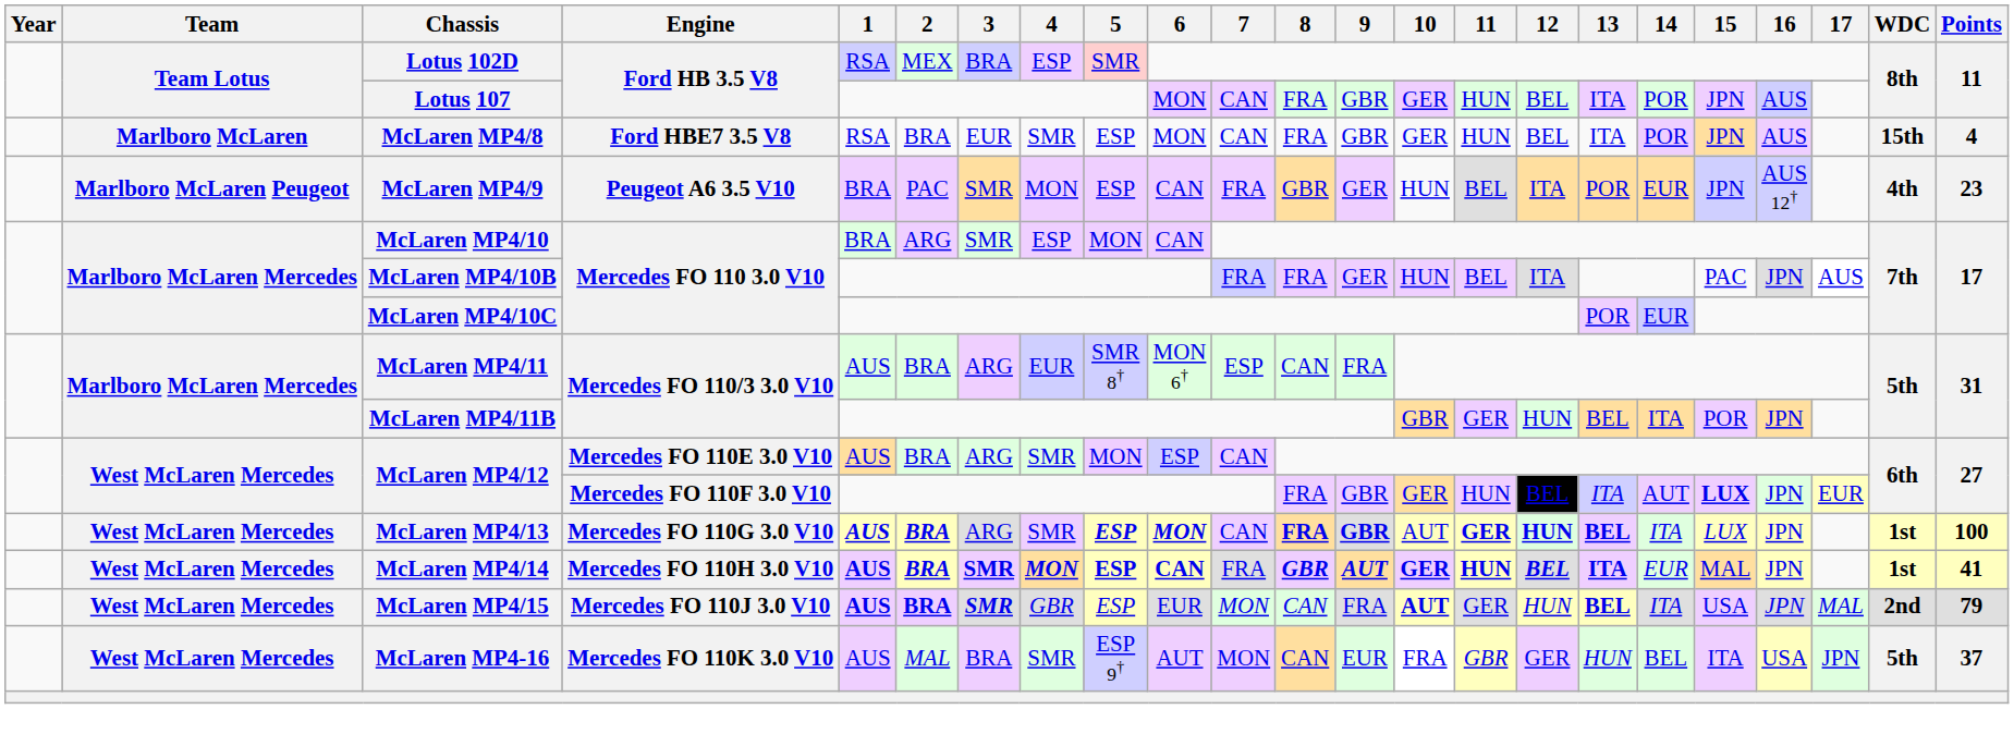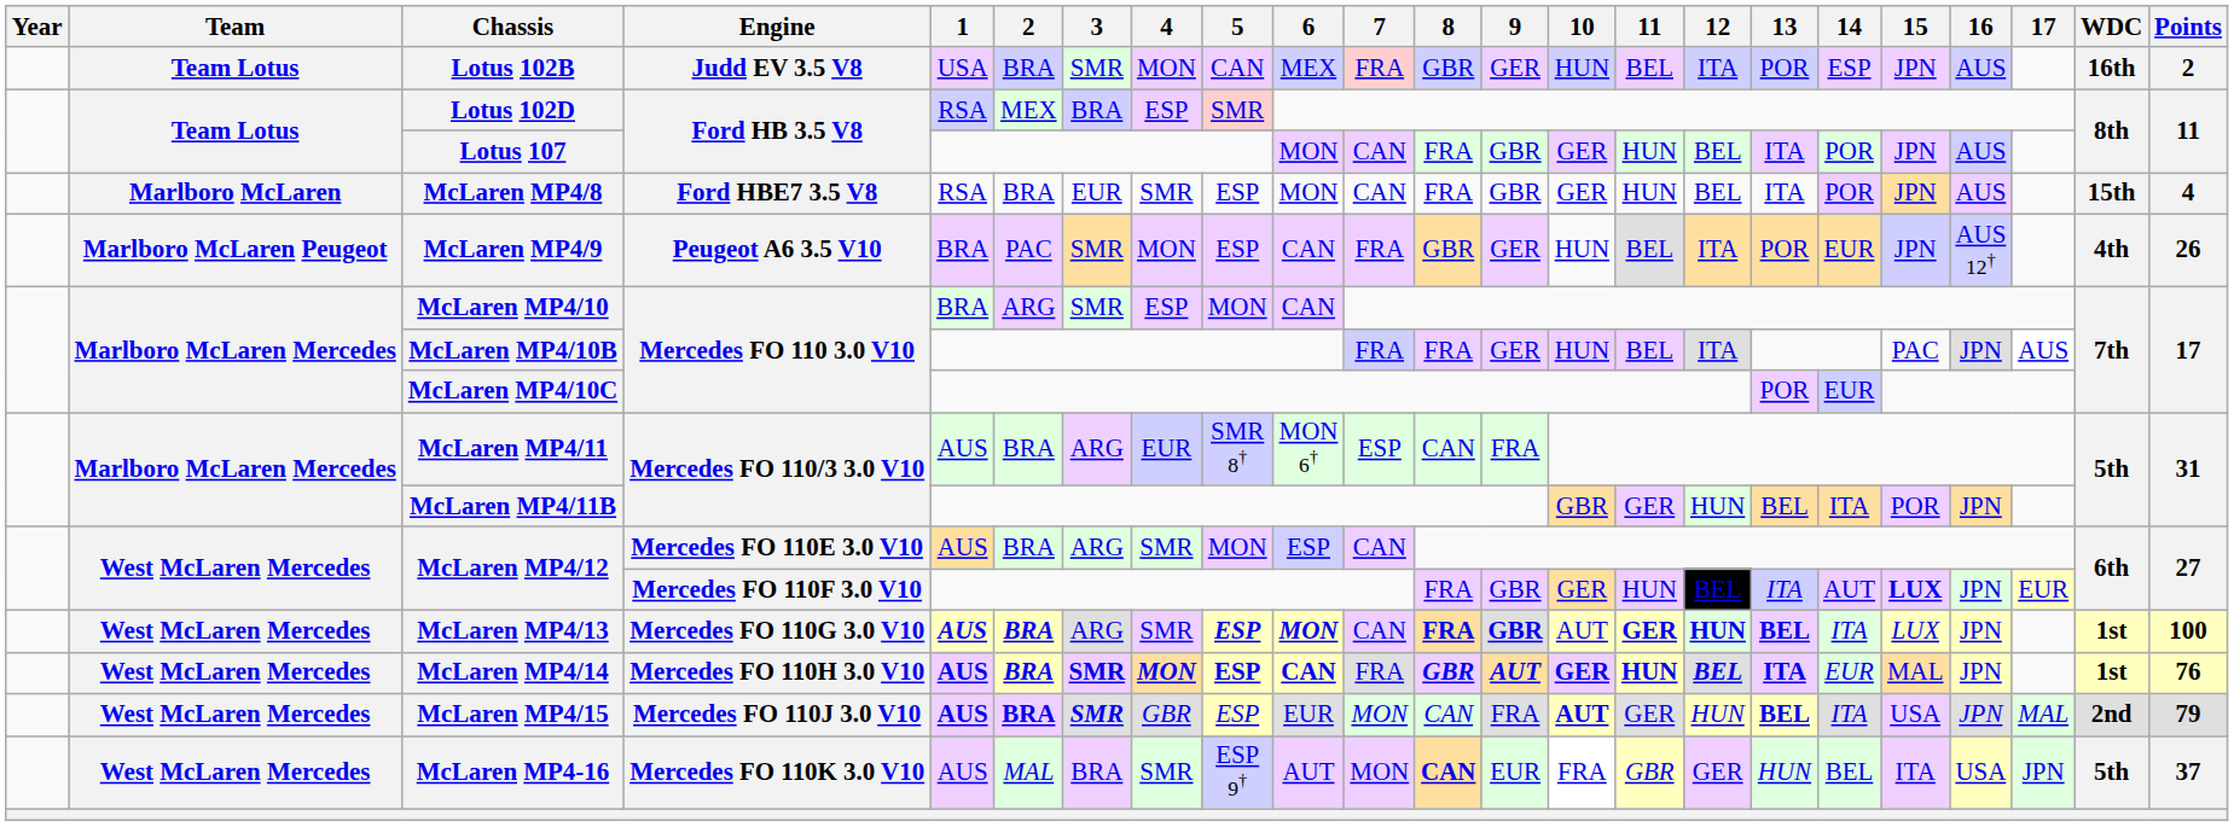 <table class="wikitable" style="text-align:center; font-size:85%">
 <tr>
 <th>Year</th>
 <th>Team</th>
 <th>Chassis</th>
 <th>Engine</th>
 <th>1</th>
 <th>2</th>
 <th>3</th>
 <th>4</th>
 <th>5</th>
 <th>6</th>
 <th>7</th>
 <th>8</th>
 <th>9</th>
 <th>10</th>
 <th>11</th>
 <th>12</th>
 <th>13</th>
 <th>14</th>
 <th>15</th>
 <th>16</th>
 <th>17</th>
 <th>WDC</th>
 <th><a href='#'>Points</a></th>
+</tr>
+<tr>
+<td></td>
+<th nowrap><a href='#'>Team Lotus</a></th>
+<th nowrap><a href='#'>Lotus</a> <a href='#'>102B</a></th>
+<th nowrap><a href='#'>Judd</a> EV 3.5 <a href='#'>V8</a></th>
+<td style="background:#efcfff;"><a href='#'>USA</a><br></td>
+<td style="background:#cfcfff;"><a href='#'>BRA</a><br></td>
+<td style="background:#dfffdf;"><a href='#'>SMR</a><br></td>
+<td style="background:#efcfff;"><a href='#'>MON</a><br></td>
+<td style="background:#efcfff;"><a href='#'>CAN</a><br></td>
+<td style="background:#cfcfff;"><a href='#'>MEX</a><br></td>
+<td style="background:#ffcfcf;"><a href='#'>FRA</a><br></td>
+<td style="background:#cfcfff;"><a href='#'>GBR</a><br></td>
+<td style="background:#efcfff;"><a href='#'>GER</a><br></td>
+<td style="background:#cfcfff;"><a href='#'>HUN</a><br></td>
+<td style="background:#efcfff;"><a href='#'>BEL</a><br></td>
+<td style="background:#cfcfff;"><a href='#'>ITA</a><br></td>
+<td style="background:#cfcfff;"><a href='#'>POR</a><br></td>
+<td style="background:#efcfff;"><a href='#'>ESP</a><br></td>
+<td style="background:#efcfff;"><a href='#'>JPN</a><br></td>
+<td style="background:#cfcfff;"><a href='#'>AUS</a><br></td>
+<td></td>
+<th>16th</th>
+<th>2</th>
 </tr>
 <tr>
 <td rowspan="2"></td>
 <th rowspan="2" nowrap><a href='#'>Team Lotus</a></th>
 <th nowrap><a href='#'>Lotus</a> <a href='#'>102D</a></th>
 <th rowspan="2" nowrap><a href='#'>Ford</a> HB 3.5 <a href='#'>V8</a></th>
 <td style="background:#cfcfff;"><a href='#'>RSA</a><br></td>
 <td style="background:#dfffdf;"><a href='#'>MEX</a><br></td>
 <td style="background:#cfcfff;"><a href='#'>BRA</a><br></td>
 <td style="background:#efcfff;"><a href='#'>ESP</a><br></td>
 <td style="background:#ffcfcf;"><a href='#'>SMR</a><br></td>
 <td colspan=12></td>
 <th rowspan="2">8th</th>
 <th rowspan="2">11</th>
 </tr>
 <tr>
 <th nowrap><a href='#'>Lotus</a> <a href='#'>107</a></th>
 <td colspan=5></td>
 <td style="background:#efcfff;"><a href='#'>MON</a><br></td>
 <td style="background:#efcfff;"><a href='#'>CAN</a><br></td>
 <td style="background:#dfffdf;"><a href='#'>FRA</a><br></td>
 <td style="background:#dfffdf;"><a href='#'>GBR</a><br></td>
 <td style="background:#efcfff;"><a href='#'>GER</a><br></td>
 <td style="background:#dfffdf;"><a href='#'>HUN</a><br></td>
 <td style="background:#dfffdf;"><a href='#'>BEL</a><br></td>
 <td style="background:#efcfff;"><a href='#'>ITA</a><br></td>
 <td style="background:#dfffdf;"><a href='#'>POR</a><br></td>
 <td style="background:#efcfff;"><a href='#'>JPN</a><br></td>
 <td style="background:#cfcfff;"><a href='#'>AUS</a><br></td>
 <td></td>
 </tr>
 <tr>
 <td></td>
 <th nowrap><a href='#'>Marlboro</a> <a href='#'>McLaren</a></th>
 <th nowrap><a href='#'>McLaren</a> <a href='#'>MP4/8</a></th>
 <th nowrap><a href='#'>Ford</a> HBE7 3.5 <a href='#'>V8</a></th>
 <td><a href='#'>RSA</a></td>
 <td><a href='#'>BRA</a></td>
 <td><a href='#'>EUR</a></td>
 <td><a href='#'>SMR</a></td>
 <td><a href='#'>ESP</a></td>
 <td><a href='#'>MON</a></td>
 <td><a href='#'>CAN</a></td>
 <td><a href='#'>FRA</a></td>
 <td><a href='#'>GBR</a></td>
 <td><a href='#'>GER</a></td>
 <td><a href='#'>HUN</a></td>
 <td><a href='#'>BEL</a></td>
 <td><a href='#'>ITA</a></td>
 <td style="background:#efcfff;"><a href='#'>POR</a><br></td>
 <td style="background:#ffdf9f;"><a href='#'>JPN</a><br></td>
 <td style="background:#efcfff;"><a href='#'>AUS</a><br></td>
 <td></td>
 <th>15th</th>
 <th>4</th>
 </tr>
 <tr>
 <td></td>
 <th nowrap><a href='#'>Marlboro</a> <a href='#'>McLaren</a> <a href='#'>Peugeot</a></th>
 <th nowrap><a href='#'>McLaren</a> <a href='#'>MP4/9</a></th>
 <th nowrap><a href='#'>Peugeot</a> A6 3.5 <a href='#'>V10</a></th>
 <td style="background:#efcfff;"><a href='#'>BRA</a><br></td>
 <td style="background:#efcfff;"><a href='#'>PAC</a><br></td>
 <td style="background:#ffdf9f;"><a href='#'>SMR</a><br></td>
 <td style="background:#efcfff;"><a href='#'>MON</a><br></td>
 <td style="background:#efcfff;"><a href='#'>ESP</a><br></td>
 <td style="background:#efcfff;"><a href='#'>CAN</a><br></td>
 <td style="background:#efcfff;"><a href='#'>FRA</a><br></td>
 <td style="background:#ffdf9f;"><a href='#'>GBR</a><br></td>
 <td style="background:#efcfff;"><a href='#'>GER</a><br></td>
 <td><a href='#'>HUN</a></td>
 <td style="background:#dfdfdf;"><a href='#'>BEL</a><br></td>
 <td style="background:#ffdf9f;"><a href='#'>ITA</a><br></td>
 <td style="background:#ffdf9f;"><a href='#'>POR</a><br></td>
 <td style="background:#ffdf9f;"><a href='#'>EUR</a><br></td>
 <td style="background:#cfcfff;"><a href='#'>JPN</a><br></td>
 <td style="background:#cfcfff;"><a href='#'>AUS</a><br><small>12<sup>†</sup></small></td>
 <td></td>
 <th>4th</th>
-<th>23</th>
+<th>26</th>
 </tr>
 <tr>
 <td rowspan="3"></td>
 <th rowspan="3" nowrap><a href='#'>Marlboro</a> <a href='#'>McLaren</a> <a href='#'>Mercedes</a></th>
 <th nowrap><a href='#'>McLaren</a> <a href='#'>MP4/10</a></th>
 <th rowspan="3" nowrap><a href='#'>Mercedes</a> FO 110 3.0 <a href='#'>V10</a></th>
 <td style="background:#dfffdf;"><a href='#'>BRA</a><br></td>
 <td style="background:#efcfff;"><a href='#'>ARG</a><br></td>
 <td style="background:#dfffdf;"><a href='#'>SMR</a><br></td>
 <td style="background:#efcfff;"><a href='#'>ESP</a><br></td>
 <td style="background:#efcfff;"><a href='#'>MON</a><br></td>
 <td style="background:#efcfff;"><a href='#'>CAN</a><br></td>
 <td colspan=11></td>
 <th rowspan="3">7th</th>
 <th rowspan="3">17</th>
 </tr>
 <tr>
 <th nowrap><a href='#'>McLaren</a> <a href='#'>MP4/10B</a></th>
 <td colspan=6></td>
 <td style="background:#cfcfff;"><a href='#'>FRA</a><br></td>
 <td style="background:#efcfff;"><a href='#'>FRA</a><br></td>
 <td style="background:#efcfff;"><a href='#'>GER</a><br></td>
 <td style="background:#efcfff;"><a href='#'>HUN</a><br></td>
 <td style="background:#efcfff;"><a href='#'>BEL</a><br></td>
 <td style="background:#dfdfdf;"><a href='#'>ITA</a><br></td>
 <td colspan=2></td>
 <td><a href='#'>PAC</a></td>
 <td style="background:#dfdfdf;"><a href='#'>JPN</a><br></td>
 <td style="background:#ffffff;"><a href='#'>AUS</a><br></td>
 </tr>
 <tr>
 <th nowrap><a href='#'>McLaren</a> <a href='#'>MP4/10C</a></th>
 <td colspan=12></td>
 <td style="background:#efcfff;"><a href='#'>POR</a><br></td>
 <td style="background:#cfcfff;"><a href='#'>EUR</a><br></td>
 <td colspan=3></td>
 </tr>
 <tr>
 <td rowspan="2"></td>
 <th rowspan="2" nowrap><a href='#'>Marlboro</a> <a href='#'>McLaren</a> <a href='#'>Mercedes</a></th>
 <th nowrap><a href='#'>McLaren</a> <a href='#'>MP4/11</a></th>
 <th rowspan="2" nowrap><a href='#'>Mercedes</a> FO 110/3 3.0 <a href='#'>V10</a></th>
 <td style="background:#dfffdf;"><a href='#'>AUS</a><br></td>
 <td style="background:#dfffdf;"><a href='#'>BRA</a><br></td>
 <td style="background:#efcfff;"><a href='#'>ARG</a><br></td>
 <td style="background:#cfcfff;"><a href='#'>EUR</a><br></td>
 <td style="background:#cfcfff;"><a href='#'>SMR</a><br><small>8<sup>†</sup></small></td>
 <td style="background:#dfffdf;"><a href='#'>MON</a><br><small>6<sup>†</sup></small></td>
 <td style="background:#dfffdf;"><a href='#'>ESP</a><br></td>
 <td style="background:#dfffdf;"><a href='#'>CAN</a><br></td>
 <td style="background:#dfffdf;"><a href='#'>FRA</a><br></td>
 <td colspan=8></td>
 <th rowspan="2">5th</th>
 <th rowspan="2">31</th>
 </tr>
 <tr>
 <th nowrap><a href='#'>McLaren</a> <a href='#'>MP4/11B</a></th>
 <td colspan=9></td>
 <td style="background:#ffdf9f;"><a href='#'>GBR</a><br></td>
 <td style="background:#efcfff;"><a href='#'>GER</a><br></td>
 <td style="background:#dfffdf;"><a href='#'>HUN</a><br></td>
 <td style="background:#ffdf9f;"><a href='#'>BEL</a><br></td>
 <td style="background:#ffdf9f;"><a href='#'>ITA</a><br></td>
 <td style="background:#efcfff;"><a href='#'>POR</a><br></td>
 <td style="background:#ffdf9f;"><a href='#'>JPN</a><br></td>
 <td></td>
 </tr>
 <tr>
 <td rowspan="2"></td>
 <th rowspan="2" nowrap><a href='#'>West</a> <a href='#'>McLaren</a> <a href='#'>Mercedes</a></th>
 <th rowspan="2" nowrap><a href='#'>McLaren</a> <a href='#'>MP4/12</a></th>
 <th nowrap><a href='#'>Mercedes</a> FO 110E 3.0 <a href='#'>V10</a></th>
 <td style="background:#ffdf9f;"><a href='#'>AUS</a><br></td>
 <td style="background:#dfffdf;"><a href='#'>BRA</a><br></td>
 <td style="background:#dfffdf;"><a href='#'>ARG</a><br></td>
 <td style="background:#dfffdf;"><a href='#'>SMR</a><br></td>
 <td style="background:#efcfff;"><a href='#'>MON</a><br></td>
 <td style="background:#cfcfff;"><a href='#'>ESP</a><br></td>
 <td style="background:#efcfff;"><a href='#'>CAN</a><br></td>
 <td colspan=10></td>
 <th rowspan=2>6th</th>
 <th rowspan=2>27</th>
 </tr>
 <tr>
 <th nowrap><a href='#'>Mercedes</a> FO 110F 3.0 <a href='#'>V10</a></th>
 <td colspan=7></td>
 <td style="background:#efcfff;"><a href='#'>FRA</a><br></td>
 <td style="background:#efcfff;"><a href='#'>GBR</a><br></td>
 <td style="background:#ffdf9f;"><a href='#'>GER</a><br></td>
 <td style="background:#efcfff;"><a href='#'>HUN</a><br></td>
 <td style="background:#000; color:white;"><a href='#'><span>BEL</span></a><br></td>
 <td style="background:#cfcfff;"><em><a href='#'>ITA</a></em><br></td>
 <td style="background:#efcfff;"><a href='#'>AUT</a><br></td>
 <td style="background:#efcfff;"><strong><a href='#'>LUX</a></strong><br></td>
 <td style="background:#dfffdf;"><a href='#'>JPN</a><br></td>
 <td style="background:#ffffbf;"><a href='#'>EUR</a><br></td>
 </tr>
 <tr>
 <td></td>
 <th nowrap><a href='#'>West</a> <a href='#'>McLaren</a> <a href='#'>Mercedes</a></th>
 <th nowrap><a href='#'>McLaren</a> <a href='#'>MP4/13</a></th>
 <th nowrap><a href='#'>Mercedes</a> FO 110G 3.0 <a href='#'>V10</a></th>
 <td style="background:#ffffbf;"><strong><em><a href='#'>AUS</a></em></strong><br></td>
 <td style="background:#ffffbf;"><strong><em><a href='#'>BRA</a></em></strong><br></td>
 <td style="background:#dfdfdf;"><a href='#'>ARG</a><br></td>
 <td style="background:#efcfff;"><a href='#'>SMR</a><br></td>
 <td style="background:#ffffbf;"><strong><em><a href='#'>ESP</a></em></strong><br></td>
 <td style="background:#ffffbf;"><strong><em><a href='#'>MON</a></em></strong><br></td>
 <td style="background:#efcfff;"><a href='#'>CAN</a><br></td>
 <td style="background:#ffdf9f;"><strong><a href='#'>FRA</a></strong><br></td>
 <td style="background:#dfdfdf;"><strong><a href='#'>GBR</a></strong><br></td>
 <td style="background:#ffffbf;"><a href='#'>AUT</a><br></td>
 <td style="background:#ffffbf;"><strong><a href='#'>GER</a></strong><br></td>
 <td style="background:#dfffdf;"><strong><a href='#'>HUN</a></strong><br></td>
 <td style="background:#efcfff;"><strong><a href='#'>BEL</a></strong><br></td>
 <td style="background:#dfffdf;"><em><a href='#'>ITA</a></em><br></td>
 <td style="background:#ffffbf;"><em><a href='#'>LUX</a></em><br></td>
 <td style="background:#ffffbf;"><a href='#'>JPN</a><br></td>
 <td></td>
 <td style="background:#ffffbf;"><strong>1st</strong></td>
 <td style="background:#ffffbf;"><strong>100</strong></td>
 </tr>
 <tr>
 <td></td>
 <th nowrap><a href='#'>West</a> <a href='#'>McLaren</a> <a href='#'>Mercedes</a></th>
 <th nowrap><a href='#'>McLaren</a> <a href='#'>MP4/14</a></th>
 <th nowrap><a href='#'>Mercedes</a> FO 110H 3.0 <a href='#'>V10</a></th>
 <td style="background:#efcfff;"><strong><a href='#'>AUS</a></strong><br></td>
 <td style="background:#ffffbf;"><strong><em><a href='#'>BRA</a></em></strong><br></td>
 <td style="background:#efcfff;"><strong><a href='#'>SMR</a></strong><br></td>
 <td style="background:#ffdf9f;"><strong><em><a href='#'>MON</a></em></strong><br></td>
 <td style="background:#ffffbf;"><strong><a href='#'>ESP</a></strong><br></td>
 <td style="background:#ffffbf;"><strong><a href='#'>CAN</a><br></strong></td>
 <td style="background:#dfdfdf;"><a href='#'>FRA</a><br></td>
 <td style="background:#efcfff;"><strong><em><a href='#'>GBR</a></em></strong><br></td>
 <td style="background:#ffdf9f;"><strong><em><a href='#'>AUT</a></em></strong><br></td>
 <td style="background:#efcfff;"><strong><a href='#'>GER</a></strong><br></td>
 <td style="background:#ffffbf;"><strong><a href='#'>HUN</a></strong><br></td>
 <td style="background:#dfdfdf;"><strong><em><a href='#'>BEL</a></em></strong><br></td>
 <td style="background:#efcfff;"><strong><a href='#'>ITA</a></strong><br></td>
 <td style="background:#dfffdf;"><em><a href='#'>EUR</a></em><br></td>
 <td style="background:#ffdf9f;"><a href='#'>MAL</a><br></td>
 <td style="background:#ffffbf;"><a href='#'>JPN</a><br></td>
 <td></td>
 <td style="background:#ffffbf;"><strong>1st</strong></td>
-<td style="background:#ffffbf;"><strong>41</strong></td>
+<td style="background:#ffffbf;"><strong>76</strong></td>
 </tr>
 <tr>
 <td></td>
 <th nowrap><a href='#'>West</a> <a href='#'>McLaren</a> <a href='#'>Mercedes</a></th>
 <th nowrap><a href='#'>McLaren</a> <a href='#'>MP4/15</a></th>
 <th nowrap><a href='#'>Mercedes</a> FO 110J 3.0 <a href='#'>V10</a></th>
 <td style="background:#efcfff;"><strong><a href='#'>AUS</a></strong><br></td>
 <td style="background:#efcfff;"><strong><a href='#'>BRA</a></strong><br></td>
 <td style="background:#dfdfdf;"><strong><em><a href='#'>SMR</a></em></strong><br></td>
 <td style="background:#dfdfdf;"><em><a href='#'>GBR</a></em><br></td>
 <td style="background:#ffffbf;"><em><a href='#'>ESP</a></em><br></td>
 <td style="background:#dfdfdf;"><a href='#'>EUR</a><br></td>
 <td style="background:#dfffdf;"><em><a href='#'>MON</a></em><br></td>
 <td style="background:#dfffdf;"><em><a href='#'>CAN</a></em><br></td>
 <td style="background:#dfdfdf;"><a href='#'>FRA</a><br></td>
 <td style="background:#ffffbf;"><strong><a href='#'>AUT</a></strong><br></td>
 <td style="background:#dfdfdf;"><a href='#'>GER</a><br></td>
 <td style="background:#ffffbf;"><em><a href='#'>HUN</a></em><br></td>
 <td style="background:#ffffbf;"><strong><a href='#'>BEL</a></strong><br></td>
 <td style="background:#dfdfdf;"><em><a href='#'>ITA</a></em><br></td>
 <td style="background:#efcfff;"><a href='#'>USA</a><br></td>
 <td style="background:#dfdfdf;"><em><a href='#'>JPN</a></em><br></td>
 <td style="background:#dfffdf;"><em><a href='#'>MAL</a></em><br></td>
 <td style="background:#dfdfdf;"><strong>2nd</strong></td>
 <td style="background:#dfdfdf;"><strong>79</strong></td>
 </tr>
 <tr>
 <td></td>
 <th nowrap><a href='#'>West</a> <a href='#'>McLaren</a> <a href='#'>Mercedes</a></th>
 <th nowrap><a href='#'>McLaren</a> <a href='#'>MP4-16</a></th>
 <th nowrap><a href='#'>Mercedes</a> FO 110K 3.0 <a href='#'>V10</a></th>
 <td style="background:#efcfff;"><a href='#'>AUS</a><br></td>
 <td style="background:#dfffdf;"><em><a href='#'>MAL</a></em><br></td>
 <td style="background:#efcfff;"><a href='#'>BRA</a><br></td>
 <td style="background:#dfffdf;"><a href='#'>SMR</a><br></td>
 <td style="background:#cfcfff;"><a href='#'>ESP</a><br><small>9<sup>†</sup></small></td>
 <td style="background:#efcfff;"><a href='#'>AUT</a><br></td>
 <td style="background:#efcfff;"><a href='#'>MON</a><br></td>
-<td style="background:#ffdf9f;"><a href='#'>CAN</a><br></td>
+<td style="background:#ffdf9f;"><strong><a href='#'>CAN</a><br></strong></td>
 <td style="background:#dfffdf;"><a href='#'>EUR</a><br></td>
 <td style="background:#ffffff;"><a href='#'>FRA</a><br></td>
 <td style="background:#ffffbf;"><em><a href='#'>GBR</a></em><br></td>
 <td style="background:#efcfff;"><a href='#'>GER</a><br></td>
 <td style="background:#dfffdf;"><em><a href='#'>HUN</a></em><br></td>
 <td style="background:#dfffdf;"><a href='#'>BEL</a><br></td>
 <td style="background:#efcfff;"><a href='#'>ITA</a><br></td>
 <td style="background:#ffffbf;"><a href='#'>USA</a><br></td>
 <td style="background:#dfffdf;"><a href='#'>JPN</a><br></td>
 <th>5th</th>
 <th>37</th>
 </tr>
 <tr>
 <th colspan="23"></th>
 </tr>
 </table>
